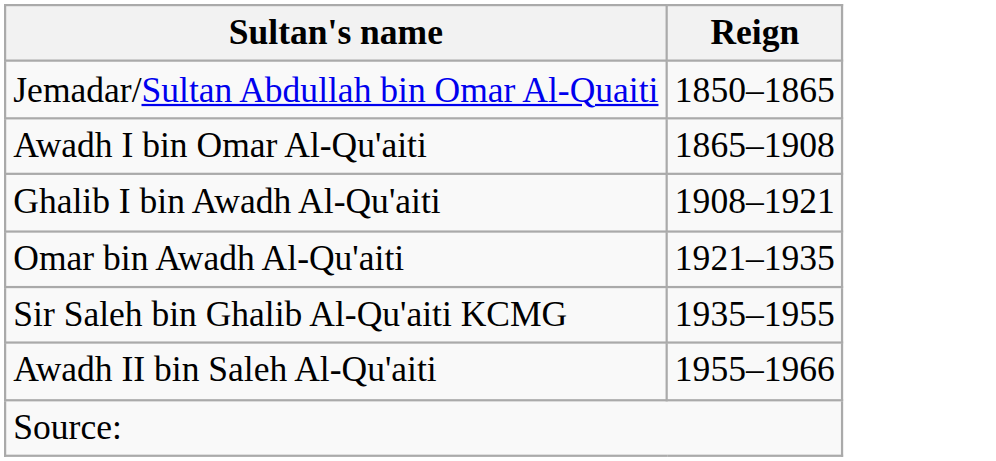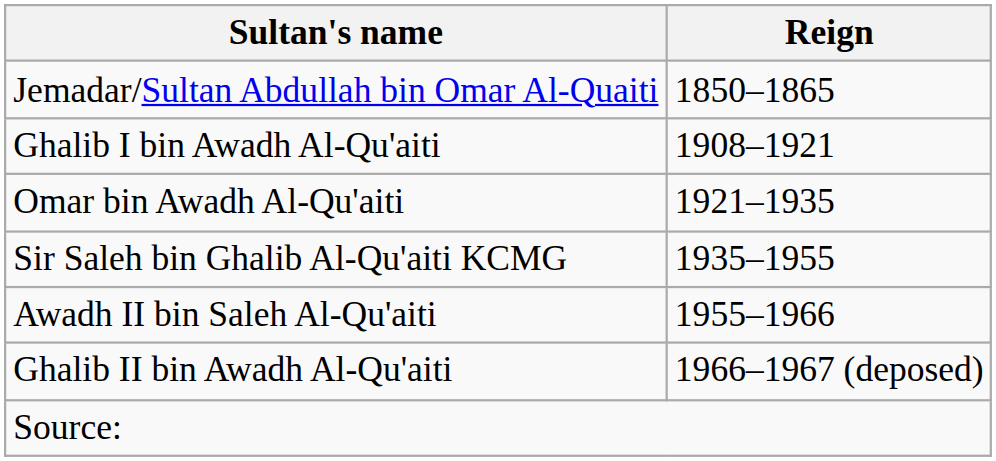 <table class="wikitable">
 <tr>
 <th>Sultan's name</th>
 <th>Reign</th>
 </tr>
 <tr>
 <td>Jemadar/<a href='#'>Sultan Abdullah bin Omar Al-Quaiti</a></td>
 <td>1850–1865</td>
-</tr>
-<tr>
-<td>Awadh I bin Omar Al-Qu'aiti</td>
-<td>1865–1908</td>
 </tr>
 <tr>
 <td>Ghalib I bin Awadh Al-Qu'aiti</td>
 <td>1908–1921</td>
 </tr>
 <tr>
 <td>Omar bin Awadh Al-Qu'aiti</td>
 <td>1921–1935</td>
 </tr>
 <tr>
 <td>Sir Saleh bin Ghalib Al-Qu'aiti KCMG</td>
 <td>1935–1955</td>
 </tr>
 <tr>
 <td>Awadh II bin Saleh Al-Qu'aiti</td>
 <td>1955–1966</td>
 </tr>
 <tr>
+<td>Ghalib II bin Awadh Al-Qu'aiti</td>
+<td>1966–1967 (deposed)</td>
+</tr>
+<tr>
 <td colspan="2">Source:</td>
 </tr>
 </table>
